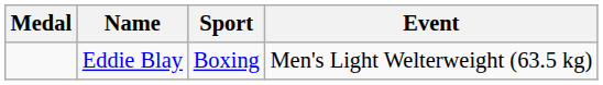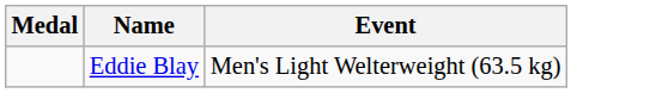 <table class="wikitable" style="font-size:90%">
 <tr>
 <th>Medal</th>
 <th>Name</th>
-<th>Sport</th>
 <th>Event</th>
 </tr>
 <tr>
 <td></td>
 <td><a href='#'>Eddie Blay</a></td>
-<td><a href='#'>Boxing</a></td>
 <td>Men's Light Welterweight (63.5 kg)</td>
 </tr>
 </table>
